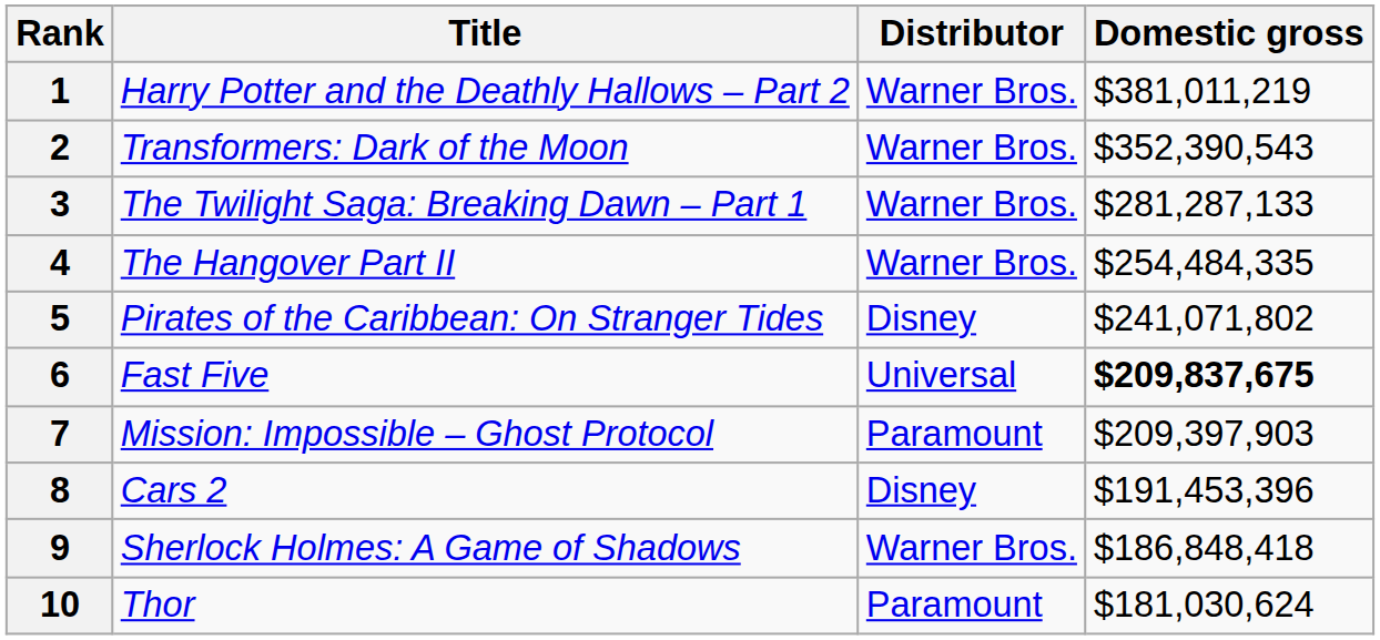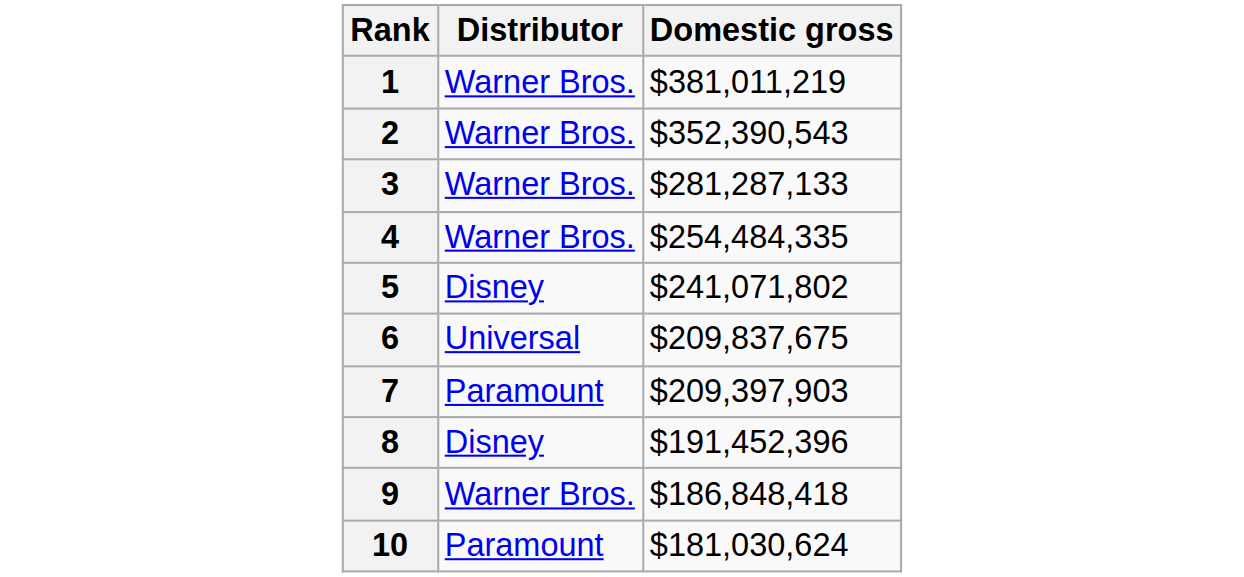 <table class="wikitable" style="margin:auto; margin:auto;">
 <tr>
 <th>Rank</th>
-<th>Title</th>
 <th>Distributor</th>
 <th>Domestic gross </th>
 </tr>
 <tr>
 <th style="text-align:center;">1</th>
-<td><em><a href='#'>Harry Potter and the Deathly Hallows – Part 2</a></em></td>
 <td><a href='#'>Warner Bros.</a></td>
 <td>$381,011,219</td>
 </tr>
 <tr>
 <th style="text-align:center;">2</th>
-<td><em><a href='#'>Transformers: Dark of the Moon</a></em></td>
 <td><a href='#'>Warner Bros.</a></td>
 <td>$352,390,543</td>
 </tr>
 <tr>
 <th style="text-align:center;">3</th>
-<td><em><a href='#'>The Twilight Saga: Breaking Dawn – Part 1</a></em></td>
 <td><a href='#'>Warner Bros.</a></td>
 <td>$281,287,133</td>
 </tr>
 <tr>
 <th style="text-align:center;">4</th>
-<td><em><a href='#'>The Hangover Part II</a></em></td>
 <td><a href='#'>Warner Bros.</a></td>
 <td>$254,484,335</td>
 </tr>
 <tr>
 <th style="text-align:center;">5</th>
-<td><em><a href='#'>Pirates of the Caribbean: On Stranger Tides</a></em></td>
 <td><a href='#'>Disney</a></td>
 <td>$241,071,802</td>
 </tr>
 <tr>
 <th style="text-align:center;">6</th>
-<td><em><a href='#'>Fast Five</a></em></td>
 <td><a href='#'>Universal</a></td>
-<td><strong>$209,837,675</strong></td>
+<td>$209,837,675</td>
 </tr>
 <tr>
 <th style="text-align:center;">7</th>
-<td><em><a href='#'>Mission: Impossible – Ghost Protocol</a></em></td>
 <td><a href='#'>Paramount</a></td>
 <td>$209,397,903</td>
 </tr>
 <tr>
 <th style="text-align:center;">8</th>
-<td><em><a href='#'>Cars 2</a></em></td>
 <td><a href='#'>Disney</a></td>
-<td>$191,453,396</td>
+<td>$191,452,396</td>
 </tr>
 <tr>
 <th style="text-align:center;">9</th>
-<td><em><a href='#'>Sherlock Holmes: A Game of Shadows</a></em></td>
 <td><a href='#'>Warner Bros.</a></td>
 <td>$186,848,418</td>
 </tr>
 <tr>
 <th style="text-align:center;">10</th>
-<td><em><a href='#'>Thor</a></em></td>
 <td><a href='#'>Paramount</a></td>
 <td>$181,030,624</td>
 </tr>
 </table>
